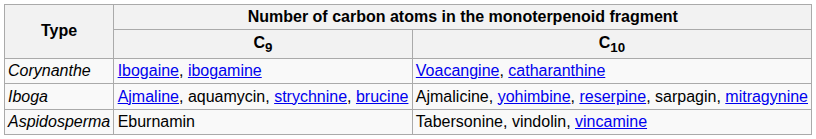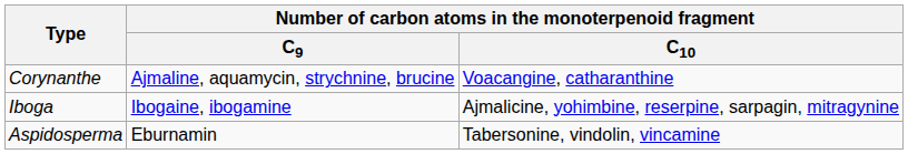 <table class="wikitable" style="margin-left:auto; margin-right:auto;">
 <tr>
 <th rowspan="2">Type</th>
 <th colspan="2">Number of carbon atoms in the monoterpenoid fragment</th>
 </tr>
 <tr>
 <th>C<sub>9</sub></th>
 <th>C<sub>10</sub></th>
 </tr>
 <tr>
 <td><em>Corynanthe</em></td>
-<td><a href='#'>Ibogaine</a>, <a href='#'>ibogamine</a></td>
+<td><a href='#'>Ajmaline</a>, aquamycin, <a href='#'>strychnine</a>, <a href='#'>brucine</a></td>
 <td><a href='#'>Voacangine</a>, <a href='#'>catharanthine</a></td>
 </tr>
 <tr>
 <td><em>Iboga</em></td>
-<td><a href='#'>Ajmaline</a>, aquamycin, <a href='#'>strychnine</a>, <a href='#'>brucine</a></td>
+<td><a href='#'>Ibogaine</a>, <a href='#'>ibogamine</a></td>
 <td>Ajmalicine, <a href='#'>yohimbine</a>, <a href='#'>reserpine</a>, sarpagin, <a href='#'>mitragynine</a></td>
 </tr>
 <tr>
 <td><em>Aspidosperma</em></td>
 <td>Eburnamin</td>
 <td>Tabersonine, vindolin, <a href='#'>vincamine</a></td>
 </tr>
 </table>
